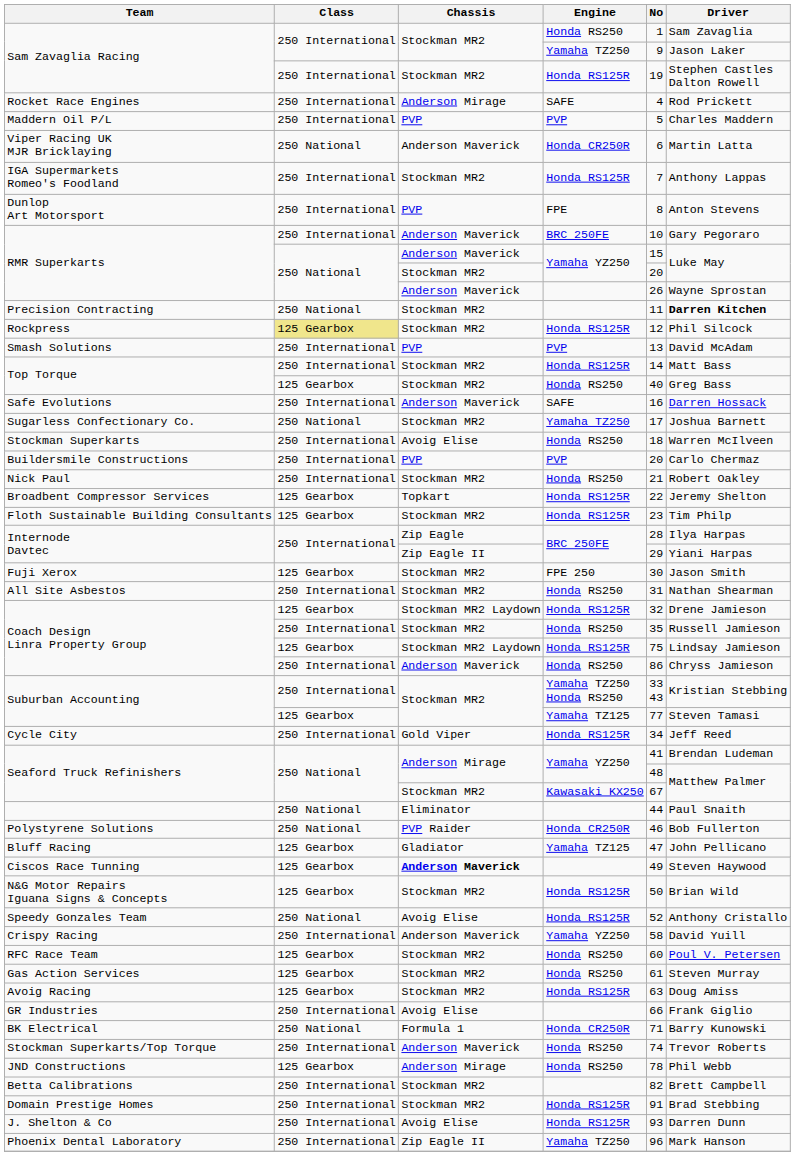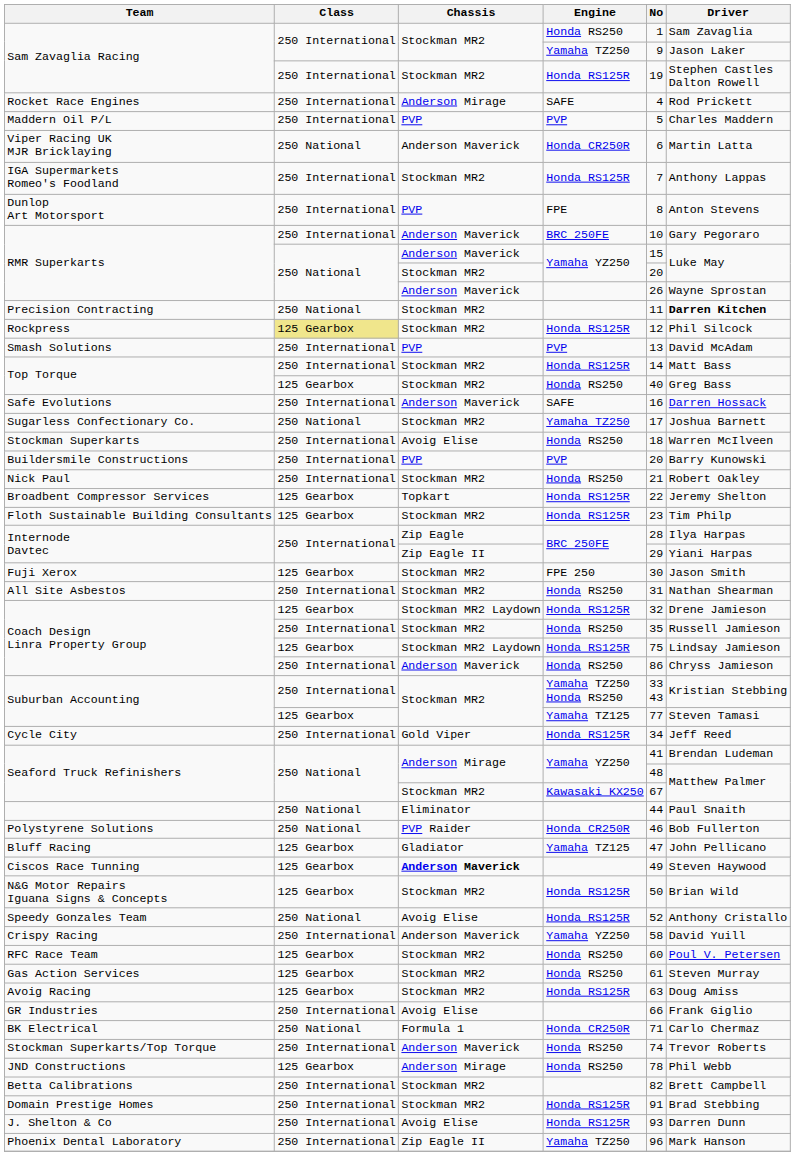 <table class="wikitable" style="font-size: 95%;">
 <tr>
 <th>Team</th>
 <th>Class</th>
 <th>Chassis</th>
 <th>Engine</th>
 <th>No</th>
 <th>Driver</th>
 </tr>
 <tr>
 <td rowspan=3>Sam Zavaglia Racing</td>
 <td rowspan=2>250 International</td>
 <td rowspan=2>Stockman MR2</td>
 <td><a href='#'>Honda</a> RS250</td>
 <td align="right">1</td>
 <td> Sam Zavaglia</td>
 </tr>
 <tr>
 <td><a href='#'>Yamaha</a> TZ250</td>
 <td align="right">9</td>
 <td> Jason Laker</td>
 </tr>
 <tr>
 <td>250 International</td>
 <td>Stockman MR2</td>
 <td><a href='#'>Honda RS125R</a></td>
 <td align="right">19</td>
 <td> Stephen Castles<br>  Dalton Rowell</td>
 </tr>
 <tr>
 <td>Rocket Race Engines</td>
 <td>250 International</td>
 <td><a href='#'>Anderson</a> Mirage</td>
 <td>SAFE</td>
 <td align="right">4</td>
 <td> Rod Prickett</td>
 </tr>
 <tr>
 <td>Maddern Oil P/L</td>
 <td>250 International</td>
 <td><a href='#'>PVP</a></td>
 <td><a href='#'>PVP</a></td>
 <td align="right">5</td>
 <td> Charles Maddern</td>
 </tr>
 <tr>
 <td>Viper Racing UK<br> MJR Bricklaying</td>
 <td>250 National</td>
 <td>Anderson Maverick</td>
 <td><a href='#'>Honda CR250R</a></td>
 <td align="right">6</td>
 <td> Martin Latta</td>
 </tr>
 <tr>
 <td>IGA Supermarkets<br> Romeo's Foodland</td>
 <td>250 International</td>
 <td>Stockman MR2</td>
 <td><a href='#'>Honda RS125R</a></td>
 <td align="right">7</td>
 <td> Anthony Lappas</td>
 </tr>
 <tr>
 <td>Dunlop<br>Art Motorsport</td>
 <td>250 International</td>
 <td><a href='#'>PVP</a></td>
 <td>FPE</td>
 <td align="right">8</td>
 <td> Anton Stevens</td>
 </tr>
 <tr>
 <td rowspan=4>RMR Superkarts</td>
 <td>250 International</td>
 <td><a href='#'>Anderson</a> Maverick</td>
 <td><a href='#'>BRC 250FE</a></td>
 <td align="right">10</td>
 <td> Gary Pegoraro</td>
 </tr>
 <tr>
 <td rowspan=3>250 National</td>
 <td><a href='#'>Anderson</a> Maverick</td>
 <td rowspan=2><a href='#'>Yamaha</a> YZ250</td>
 <td align="right">15</td>
 <td rowspan=2> Luke May</td>
 </tr>
 <tr>
 <td>Stockman MR2</td>
 <td align="right">20</td>
 </tr>
 <tr>
 <td><a href='#'>Anderson</a> Maverick</td>
 <td></td>
 <td align="right">26</td>
 <td> Wayne Sprostan</td>
 </tr>
 <tr>
 <td>Precision Contracting</td>
 <td>250 National</td>
 <td>Stockman MR2</td>
 <td></td>
 <td align="right">11</td>
 <td><strong> Darren Kitchen</strong></td>
 </tr>
 <tr>
 <td>Rockpress</td>
 <td style="background: khaki;">125 Gearbox</td>
 <td>Stockman MR2</td>
 <td><a href='#'>Honda RS125R</a></td>
 <td align="right">12</td>
 <td> Phil Silcock</td>
 </tr>
 <tr>
 <td>Smash Solutions</td>
 <td>250 International</td>
 <td><a href='#'>PVP</a></td>
 <td><a href='#'>PVP</a></td>
 <td align="right">13</td>
 <td> David McAdam</td>
 </tr>
 <tr>
 <td rowspan=2>Top Torque</td>
 <td>250 International</td>
 <td>Stockman MR2</td>
 <td><a href='#'>Honda RS125R</a></td>
 <td align="right">14</td>
 <td> Matt Bass</td>
 </tr>
 <tr>
 <td>125 Gearbox</td>
 <td>Stockman MR2</td>
 <td><a href='#'>Honda</a> RS250</td>
 <td align="right">40</td>
 <td> Greg Bass</td>
 </tr>
 <tr>
 <td>Safe Evolutions</td>
 <td>250 International</td>
 <td><a href='#'>Anderson</a> Maverick</td>
 <td>SAFE</td>
 <td align="right">16</td>
 <td> <a href='#'>Darren Hossack</a></td>
 </tr>
 <tr>
 <td>Sugarless Confectionary Co.</td>
 <td>250 National</td>
 <td>Stockman MR2</td>
 <td><a href='#'>Yamaha TZ250</a></td>
 <td align="right">17</td>
 <td> Joshua Barnett</td>
 </tr>
 <tr>
 <td>Stockman Superkarts</td>
 <td>250 International</td>
 <td>Avoig Elise</td>
 <td><a href='#'>Honda</a> RS250</td>
 <td align="right">18</td>
 <td> Warren McIlveen</td>
 </tr>
 <tr>
 <td>Buildersmile Constructions</td>
 <td>250 International</td>
 <td><a href='#'>PVP</a></td>
 <td><a href='#'>PVP</a></td>
 <td align="right">20</td>
-<td> Carlo Chermaz</td>
+<td> Barry Kunowski</td>
 </tr>
 <tr>
 <td>Nick Paul</td>
 <td>250 International</td>
 <td>Stockman MR2</td>
 <td><a href='#'>Honda</a> RS250</td>
 <td align="right">21</td>
 <td> Robert Oakley</td>
 </tr>
 <tr>
 <td>Broadbent Compressor Services</td>
 <td>125 Gearbox</td>
 <td>Topkart</td>
 <td><a href='#'>Honda RS125R</a></td>
 <td align="right">22</td>
 <td> Jeremy Shelton</td>
 </tr>
 <tr>
 <td>Floth Sustainable Building Consultants</td>
 <td>125 Gearbox</td>
 <td>Stockman MR2</td>
 <td><a href='#'>Honda RS125R</a></td>
 <td align="right">23</td>
 <td> Tim Philp</td>
 </tr>
 <tr>
 <td rowspan=2>Internode<br>Davtec</td>
 <td rowspan=2>250 International</td>
 <td>Zip Eagle</td>
 <td rowspan=2><a href='#'>BRC 250FE</a></td>
 <td align="right">28</td>
 <td> Ilya Harpas</td>
 </tr>
 <tr>
 <td>Zip Eagle II</td>
 <td align="right">29</td>
 <td> Yiani Harpas</td>
 </tr>
 <tr>
 <td>Fuji Xerox</td>
 <td>125 Gearbox</td>
 <td>Stockman MR2</td>
 <td>FPE 250</td>
 <td align="right">30</td>
 <td> Jason Smith</td>
 </tr>
 <tr>
 <td>All Site Asbestos</td>
 <td>250 International</td>
 <td>Stockman MR2</td>
 <td><a href='#'>Honda</a> RS250</td>
 <td align="right">31</td>
 <td> Nathan Shearman</td>
 </tr>
 <tr>
 <td rowspan=4>Coach Design<br>Linra Property Group</td>
 <td>125 Gearbox</td>
 <td>Stockman MR2 Laydown</td>
 <td><a href='#'>Honda RS125R</a></td>
 <td align="right">32</td>
 <td> Drene Jamieson</td>
 </tr>
 <tr>
 <td>250 International</td>
 <td>Stockman MR2</td>
 <td><a href='#'>Honda</a> RS250</td>
 <td align="right">35</td>
 <td> Russell Jamieson</td>
 </tr>
 <tr>
 <td>125 Gearbox</td>
 <td>Stockman MR2 Laydown</td>
 <td><a href='#'>Honda RS125R</a></td>
 <td align="right">75</td>
 <td> Lindsay Jamieson</td>
 </tr>
 <tr>
 <td>250 International</td>
 <td><a href='#'>Anderson</a> Maverick</td>
 <td><a href='#'>Honda</a> RS250</td>
 <td align="right">86</td>
 <td> Chryss Jamieson</td>
 </tr>
 <tr>
 <td rowspan=2>Suburban Accounting</td>
 <td>250 International</td>
 <td rowspan=2>Stockman MR2</td>
 <td><a href='#'>Yamaha</a> TZ250<br> <a href='#'>Honda</a> RS250</td>
 <td align="right">33<br> 43</td>
 <td> Kristian Stebbing</td>
 </tr>
 <tr>
 <td>125 Gearbox</td>
 <td><a href='#'>Yamaha</a> TZ125</td>
 <td align="right">77</td>
 <td> Steven Tamasi</td>
 </tr>
 <tr>
 <td>Cycle City</td>
 <td>250 International</td>
 <td>Gold Viper</td>
 <td><a href='#'>Honda RS125R</a></td>
 <td align="right">34</td>
 <td> Jeff Reed</td>
 </tr>
 <tr>
 <td rowspan=4>Seaford Truck Refinishers</td>
 <td rowspan=4>250 National</td>
 <td rowspan=3><a href='#'>Anderson</a> Mirage</td>
 <td rowspan=3><a href='#'>Yamaha</a> YZ250</td>
 <td align="right">41</td>
 <td rowspan=2> Brendan Ludeman</td>
 </tr>
 <tr>
 <td rowspan=2 align="right">48</td>
 </tr>
 <tr>
 <td rowspan=2> Matthew Palmer</td>
 </tr>
 <tr>
 <td>Stockman MR2</td>
 <td><a href='#'>Kawasaki KX250</a></td>
 <td align="right">67</td>
 </tr>
 <tr>
 <td></td>
 <td>250 National</td>
 <td>Eliminator</td>
 <td></td>
 <td align="right">44</td>
 <td> Paul Snaith</td>
 </tr>
 <tr>
 <td>Polystyrene Solutions</td>
 <td>250 National</td>
 <td><a href='#'>PVP</a> Raider</td>
 <td><a href='#'>Honda CR250R</a></td>
 <td align="right">46</td>
 <td> Bob Fullerton</td>
 </tr>
 <tr>
 <td>Bluff Racing</td>
 <td>125 Gearbox</td>
 <td>Gladiator</td>
 <td><a href='#'>Yamaha</a> TZ125</td>
 <td align="right">47</td>
 <td> John Pellicano</td>
 </tr>
 <tr>
 <td>Ciscos Race Tunning</td>
 <td>125 Gearbox</td>
 <td><strong><a href='#'>Anderson</a> Maverick</strong></td>
 <td></td>
 <td align="right">49</td>
 <td> Steven Haywood</td>
 </tr>
 <tr>
 <td>N&G Motor Repairs<br> Iguana Signs & Concepts</td>
 <td>125 Gearbox</td>
 <td>Stockman MR2</td>
 <td><a href='#'>Honda RS125R</a></td>
 <td align="right">50</td>
 <td> Brian Wild</td>
 </tr>
 <tr>
 <td>Speedy Gonzales Team</td>
 <td>250 National</td>
 <td>Avoig Elise</td>
 <td><a href='#'>Honda RS125R</a></td>
 <td align="right">52</td>
 <td> Anthony Cristallo</td>
 </tr>
 <tr>
 <td>Crispy Racing</td>
 <td>250 International</td>
 <td>Anderson Maverick</td>
 <td><a href='#'>Yamaha</a> YZ250</td>
 <td align="right">58</td>
 <td> David Yuill</td>
 </tr>
 <tr>
 <td>RFC Race Team</td>
 <td>125 Gearbox</td>
 <td>Stockman MR2</td>
 <td><a href='#'>Honda</a> RS250</td>
 <td align="right">60</td>
 <td> <a href='#'>Poul V. Petersen</a></td>
 </tr>
 <tr>
 <td>Gas Action Services</td>
 <td>125 Gearbox</td>
 <td>Stockman MR2</td>
 <td><a href='#'>Honda</a> RS250</td>
 <td align="right">61</td>
 <td> Steven Murray</td>
 </tr>
 <tr>
 <td>Avoig Racing</td>
 <td>125 Gearbox</td>
 <td>Stockman MR2</td>
 <td><a href='#'>Honda RS125R</a></td>
 <td align="right">63</td>
 <td> Doug Amiss</td>
 </tr>
 <tr>
 <td>GR Industries</td>
 <td>250 International</td>
 <td>Avoig Elise</td>
 <td></td>
 <td align="right">66</td>
 <td> Frank Giglio</td>
 </tr>
 <tr>
 <td>BK Electrical</td>
 <td>250 National</td>
 <td>Formula 1</td>
 <td><a href='#'>Honda CR250R</a></td>
 <td align="right">71</td>
-<td> Barry Kunowski</td>
+<td> Carlo Chermaz</td>
 </tr>
 <tr>
 <td>Stockman Superkarts/Top Torque</td>
 <td>250 International</td>
 <td><a href='#'>Anderson</a> Maverick</td>
 <td><a href='#'>Honda</a> RS250</td>
 <td align="right">74</td>
 <td> Trevor Roberts</td>
 </tr>
 <tr>
 <td>JND Constructions</td>
 <td>125 Gearbox</td>
 <td><a href='#'>Anderson</a> Mirage</td>
 <td><a href='#'>Honda</a> RS250</td>
 <td align="right">78</td>
 <td> Phil Webb</td>
 </tr>
 <tr>
 <td>Betta Calibrations</td>
 <td>250 International</td>
 <td>Stockman MR2</td>
 <td></td>
 <td align="right">82</td>
 <td> Brett Campbell</td>
 </tr>
 <tr>
 <td>Domain Prestige Homes</td>
 <td>250 International</td>
 <td>Stockman MR2</td>
 <td><a href='#'>Honda RS125R</a></td>
 <td align="right">91</td>
 <td> Brad Stebbing</td>
 </tr>
 <tr>
 <td>J. Shelton & Co</td>
 <td>250 International</td>
 <td>Avoig Elise</td>
 <td><a href='#'>Honda RS125R</a></td>
 <td align="right">93</td>
 <td> Darren Dunn</td>
 </tr>
 <tr>
 <td>Phoenix Dental Laboratory</td>
 <td>250 International</td>
 <td>Zip Eagle II</td>
 <td><a href='#'>Yamaha</a> TZ250</td>
 <td align="right">96</td>
 <td> Mark Hanson</td>
 </tr>
 <tr>
 </tr>
 </table>
